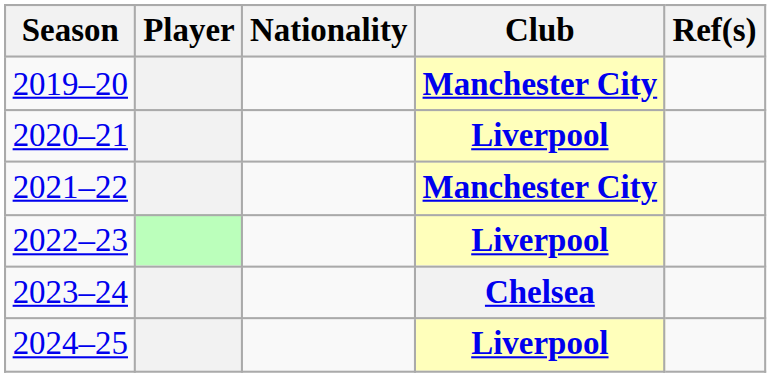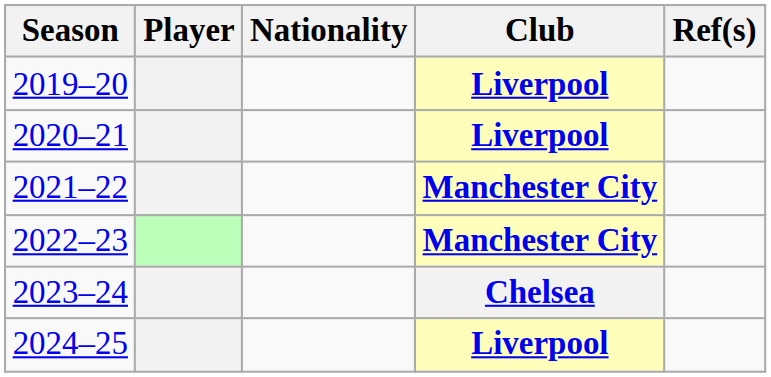 <table class="wikitable sortable plainrowheaders">
 <tr>
 <th scope="col">Season</th>
 <th scope="col">Player</th>
 <th scope="col">Nationality</th>
 <th scope="col">Club</th>
 <th scope="col" class="unsortable">Ref(s)</th>
 </tr>
 <tr>
 <td><a href='#'>2019–20</a></td>
 <th scope="row"></th>
 <td></td>
-<th scope="row" style="background:#ffb"><a href='#'>Manchester City</a></th>
+<th scope="row" style="background:#ffb"><a href='#'>Liverpool</a></th>
 <td style="text-align:center"></td>
 </tr>
 <tr>
 <td><a href='#'>2020–21</a></td>
 <th scope="row"> </th>
 <td></td>
 <th scope="row" style="background:#ffb"><a href='#'>Liverpool</a></th>
 <td style="text-align:center"></td>
 </tr>
 <tr>
 <td><a href='#'>2021–22</a></td>
 <th scope="row"> </th>
 <td></td>
 <th scope="row" style="background:#ffb"><a href='#'>Manchester City</a></th>
 <td style="text-align:center"></td>
 </tr>
 <tr>
 <td><a href='#'>2022–23</a></td>
 <th scope="row" style="background:#bfb"></th>
 <td></td>
-<th scope="row" style="background:#ffb"><a href='#'>Liverpool</a></th>
+<th scope="row" style="background:#ffb"><a href='#'>Manchester City</a></th>
 <td style="text-align:center"></td>
 </tr>
 <tr>
 <td><a href='#'>2023–24</a></td>
 <th scope="row"></th>
 <td></td>
 <th scope="row"><a href='#'>Chelsea</a></th>
 <td style="text-align:center"></td>
 </tr>
 <tr>
 <td><a href='#'>2024–25</a></td>
 <th scope="row"></th>
 <td></td>
 <th scope="row" style="background:#ffb"><a href='#'>Liverpool</a></th>
 <td style="text-align:center"></td>
 </tr>
 </table>
